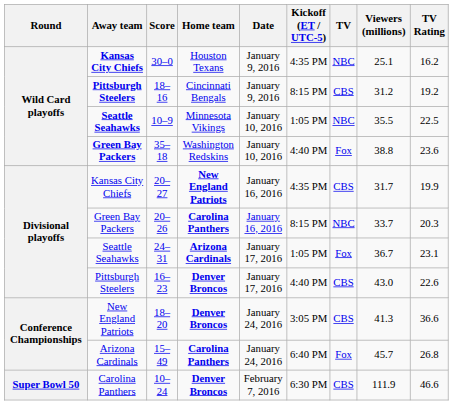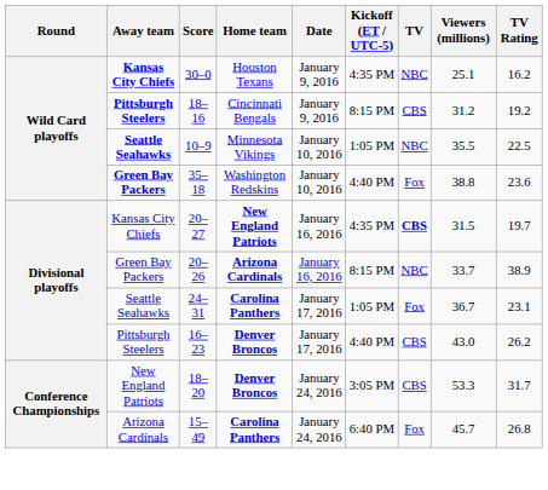 <table class="wikitable sortable" style="font-size: 92%; text-align:center">
 <tr>
 <th>Round</th>
 <th>Away team</th>
 <th>Score</th>
 <th>Home team</th>
 <th>Date</th>
 <th>Kickoff<br>(<a href='#'>ET</a> / <a href='#'>UTC-5</a>)</th>
 <th>TV</th>
 <th>Viewers (millions)</th>
 <th>TV Rating</th>
 </tr>
 <tr>
 <th rowspan=4>Wild Card playoffs</th>
 <td><strong><a href='#'>Kansas City Chiefs</a></strong></td>
 <td><a href='#'>30–0</a></td>
 <td><a href='#'>Houston Texans</a></td>
 <td>January 9, 2016</td>
 <td>4:35 PM</td>
 <td><a href='#'>NBC</a></td>
 <td>25.1</td>
 <td>16.2</td>
 </tr>
 <tr>
 <td><strong><a href='#'>Pittsburgh Steelers</a></strong></td>
 <td><a href='#'>18–16</a></td>
 <td><a href='#'>Cincinnati Bengals</a></td>
 <td>January 9, 2016</td>
 <td>8:15 PM</td>
 <td><a href='#'>CBS</a></td>
 <td>31.2</td>
 <td>19.2</td>
 </tr>
 <tr>
 <td><strong><a href='#'>Seattle Seahawks</a></strong></td>
 <td><a href='#'>10–9</a></td>
 <td><a href='#'>Minnesota Vikings</a></td>
 <td>January 10, 2016</td>
 <td>1:05 PM</td>
 <td><a href='#'>NBC</a></td>
 <td>35.5</td>
 <td>22.5</td>
 </tr>
 <tr>
 <td><strong><a href='#'>Green Bay Packers</a></strong></td>
 <td><a href='#'>35–18</a></td>
 <td><a href='#'>Washington Redskins</a></td>
 <td>January 10, 2016</td>
 <td>4:40 PM</td>
 <td><a href='#'>Fox</a></td>
 <td>38.8</td>
 <td>23.6</td>
 </tr>
 <tr>
 <th rowspan=4>Divisional playoffs</th>
 <td><a href='#'>Kansas City Chiefs</a></td>
 <td><a href='#'>20–27</a></td>
 <td><strong><a href='#'>New England Patriots</a></strong></td>
 <td>January 16, 2016</td>
 <td>4:35 PM</td>
-<td><a href='#'>CBS</a></td>
-<td>31.7</td>
-<td>19.9</td>
+<td><strong><a href='#'>CBS</a></strong></td>
+<td>31.5</td>
+<td>19.7</td>
 </tr>
 <tr>
 <td><a href='#'>Green Bay Packers</a></td>
 <td><a href='#'>20–26 </a></td>
-<td><strong><a href='#'>Carolina Panthers</a></strong></td>
+<td><strong><a href='#'>Arizona Cardinals</a></strong></td>
 <td><a href='#'>January 16, 2016</a></td>
 <td>8:15 PM</td>
 <td><a href='#'>NBC</a></td>
 <td>33.7</td>
-<td>20.3</td>
+<td>38.9</td>
 </tr>
 <tr>
 <td><a href='#'>Seattle Seahawks</a></td>
 <td><a href='#'>24–31</a></td>
-<td><strong><a href='#'>Arizona Cardinals</a></strong></td>
+<td><strong><a href='#'>Carolina Panthers</a></strong></td>
 <td>January 17, 2016</td>
 <td>1:05 PM</td>
 <td><a href='#'>Fox</a></td>
 <td>36.7</td>
 <td>23.1</td>
 </tr>
 <tr>
 <td><a href='#'>Pittsburgh Steelers</a></td>
 <td><a href='#'>16–23</a></td>
 <td><strong><a href='#'>Denver Broncos</a></strong></td>
 <td>January 17, 2016</td>
 <td>4:40 PM</td>
 <td><a href='#'>CBS</a></td>
 <td>43.0</td>
-<td>22.6</td>
+<td>26.2</td>
 </tr>
 <tr>
 <th rowspan=2>Conference Championships</th>
 <td><a href='#'>New England Patriots</a></td>
 <td><a href='#'>18–20</a></td>
 <td><strong><a href='#'>Denver Broncos</a></strong></td>
 <td>January 24, 2016</td>
 <td>3:05 PM</td>
 <td><a href='#'>CBS</a></td>
-<td>41.3</td>
-<td>36.6</td>
+<td>53.3</td>
+<td>31.7</td>
 </tr>
 <tr>
 <td><a href='#'>Arizona Cardinals</a></td>
 <td><a href='#'>15–49</a></td>
 <td><strong><a href='#'>Carolina Panthers</a></strong></td>
 <td>January 24, 2016</td>
 <td>6:40 PM</td>
 <td><a href='#'>Fox</a></td>
 <td>45.7</td>
 <td>26.8</td>
 </tr>
-<tr>
-<th><a href='#'>Super Bowl 50</a><br></th>
-<td><a href='#'>Carolina Panthers</a></td>
-<td><a href='#'>10–24</a></td>
-<td><strong><a href='#'>Denver Broncos</a></strong></td>
-<td>February 7, 2016</td>
-<td>6:30 PM</td>
-<td><a href='#'>CBS</a></td>
-<td>111.9</td>
-<td>46.6</td>
-</tr>
 </table>
